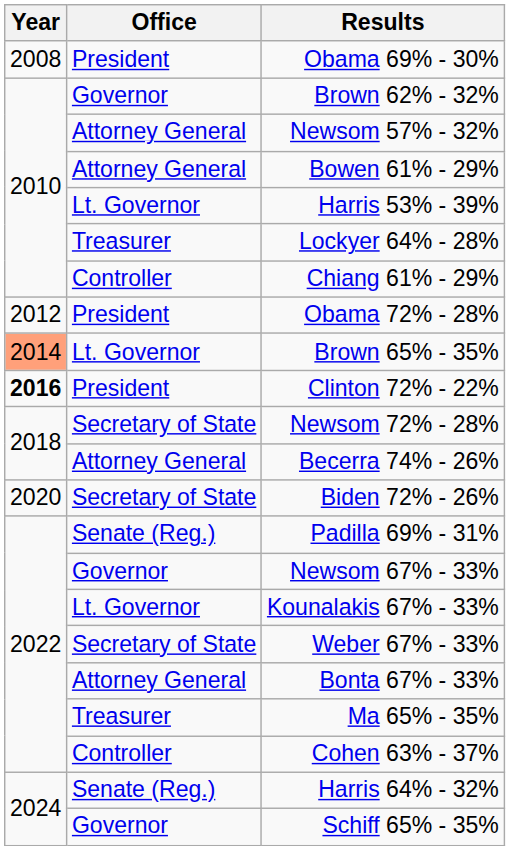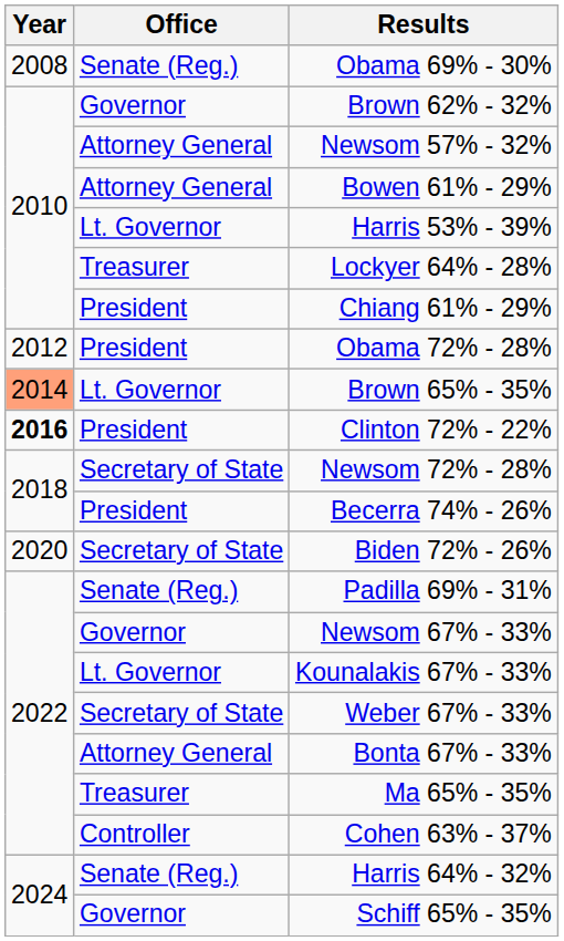 <table class=wikitable>
 <tr>
 <th>Year</th>
 <th>Office</th>
 <th>Results</th>
 </tr>
 <tr>
 <td>2008</td>
-<td><a href='#'>President</a></td>
+<td><a href='#'>Senate (Reg.)</a></td>
 <td align="right" ><a href='#'>Obama</a> 69% - 30%</td>
 </tr>
 <tr>
 <td rowspan=6>2010</td>
 <td><a href='#'>Governor</a></td>
 <td align="right" ><a href='#'>Brown</a> 62% - 32%</td>
 </tr>
 <tr>
 <td><a href='#'>Attorney General</a></td>
 <td align="right" ><a href='#'>Newsom</a> 57% - 32%</td>
 </tr>
 <tr>
 <td><a href='#'>Attorney General</a></td>
 <td align="right" ><a href='#'>Bowen</a> 61% - 29%</td>
 </tr>
 <tr>
 <td><a href='#'>Lt. Governor</a></td>
 <td align="right" ><a href='#'>Harris</a> 53% - 39%</td>
 </tr>
 <tr>
 <td><a href='#'>Treasurer</a></td>
 <td align="right" ><a href='#'>Lockyer</a> 64% - 28%</td>
 </tr>
 <tr>
-<td><a href='#'>Controller</a></td>
+<td><a href='#'>President</a></td>
 <td align="right" ><a href='#'>Chiang</a> 61% - 29%</td>
 </tr>
 <tr>
 <td>2012</td>
 <td><a href='#'>President</a></td>
 <td align="right" ><a href='#'>Obama</a> 72% - 28%</td>
 </tr>
 <tr>
 <td style="background: lightsalmon;">2014</td>
 <td><a href='#'>Lt. Governor</a></td>
 <td align="right" ><a href='#'>Brown</a> 65% - 35%</td>
 </tr>
 <tr>
 <td><strong>2016</strong></td>
 <td><a href='#'>President</a></td>
 <td align="right" ><a href='#'>Clinton</a> 72% - 22%</td>
 </tr>
 <tr>
 <td rowspan=2>2018</td>
 <td><a href='#'>Secretary of State</a></td>
 <td align="right" ><a href='#'>Newsom</a> 72% - 28%</td>
 </tr>
 <tr>
-<td><a href='#'>Attorney General</a></td>
+<td><a href='#'>President</a></td>
 <td align="right" ><a href='#'>Becerra</a> 74% - 26%</td>
 </tr>
 <tr>
 <td>2020</td>
 <td><a href='#'>Secretary of State</a></td>
 <td align="right" ><a href='#'>Biden</a> 72% - 26%</td>
 </tr>
 <tr>
 <td rowspan=7>2022</td>
 <td><a href='#'>Senate (Reg.)</a></td>
 <td align="right" ><a href='#'>Padilla</a> 69% - 31%</td>
 </tr>
 <tr>
 <td><a href='#'>Governor</a></td>
 <td align="right" ><a href='#'>Newsom</a> 67% - 33%</td>
 </tr>
 <tr>
 <td><a href='#'>Lt. Governor</a></td>
 <td align="right" ><a href='#'>Kounalakis</a> 67% - 33%</td>
 </tr>
 <tr>
 <td><a href='#'>Secretary of State</a></td>
 <td align="right" ><a href='#'>Weber</a> 67% - 33%</td>
 </tr>
 <tr>
 <td><a href='#'>Attorney General</a></td>
 <td align="right" ><a href='#'>Bonta</a> 67% - 33%</td>
 </tr>
 <tr>
 <td><a href='#'>Treasurer</a></td>
 <td align="right" ><a href='#'>Ma</a> 65% - 35%</td>
 </tr>
 <tr>
 <td><a href='#'>Controller</a></td>
 <td align="right" ><a href='#'>Cohen</a> 63% - 37%</td>
 </tr>
 <tr>
 <td rowspan=2>2024</td>
 <td><a href='#'>Senate (Reg.)</a></td>
 <td align="right" ><a href='#'>Harris</a> 64% - 32%</td>
 </tr>
 <tr>
 <td><a href='#'>Governor</a></td>
 <td align="right" ><a href='#'>Schiff</a> 65% - 35%</td>
 </tr>
 </table>
